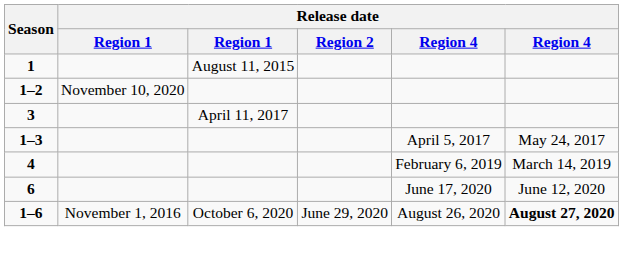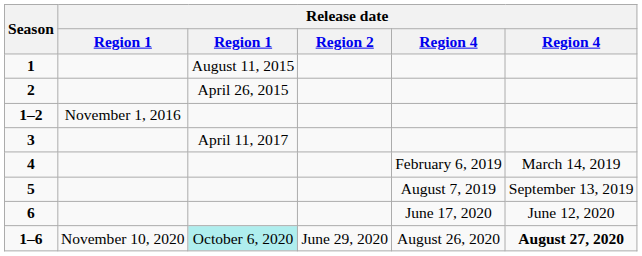 <table class="wikitable" style="text-align: center;">
 <tr>
 <th rowspan="2">Season</th>
 <th colspan="5">Release date</th>
 </tr>
 <tr>
 <th><a href='#'>Region 1</a><br></th>
 <th><a href='#'>Region 1</a><br></th>
 <th><a href='#'>Region 2</a><br></th>
 <th><a href='#'>Region 4</a><br></th>
 <th><a href='#'>Region 4</a><br></th>
 </tr>
 <tr>
 <td><strong>1</strong></td>
 <td></td>
 <td>August 11, 2015</td>
 <td></td>
 <td></td>
 <td></td>
 </tr>
 <tr>
+<td><strong>2</strong></td>
+<td></td>
+<td>April 26, 2015</td>
+<td></td>
+<td></td>
+<td></td>
+</tr>
+<tr>
 <td><strong>1–2</strong></td>
-<td>November 10, 2020</td>
+<td>November 1, 2016</td>
 <td></td>
 <td></td>
 <td></td>
 <td></td>
 </tr>
 <tr>
 <td><strong>3</strong></td>
 <td></td>
 <td>April 11, 2017</td>
 <td></td>
 <td></td>
 <td></td>
 </tr>
 <tr>
-<td><strong>1–3</strong></td>
-<td></td>
-<td></td>
-<td></td>
-<td>April 5, 2017</td>
-<td>May 24, 2017</td>
-</tr>
-<tr>
 <td><strong>4</strong></td>
 <td></td>
 <td></td>
 <td></td>
 <td>February 6, 2019</td>
 <td>March 14, 2019</td>
+</tr>
+<tr>
+<td><strong>5</strong></td>
+<td></td>
+<td></td>
+<td></td>
+<td>August 7, 2019</td>
+<td>September 13, 2019</td>
 </tr>
 <tr>
 <td><strong>6</strong></td>
 <td></td>
 <td></td>
 <td></td>
 <td>June 17, 2020</td>
 <td>June 12, 2020</td>
 </tr>
 <tr>
 <td><strong>1–6</strong></td>
-<td>November 1, 2016</td>
-<td>October 6, 2020</td>
+<td>November 10, 2020</td>
+<td style="background: paleturquoise;">October 6, 2020</td>
 <td>June 29, 2020</td>
 <td>August 26, 2020</td>
 <td><strong>August 27, 2020</strong></td>
 </tr>
 </table>
